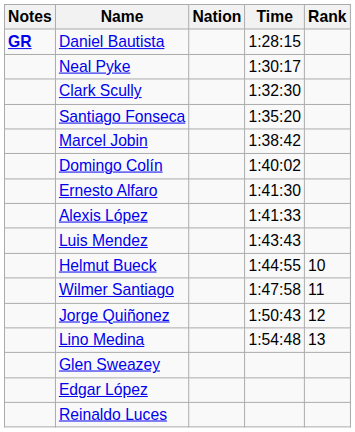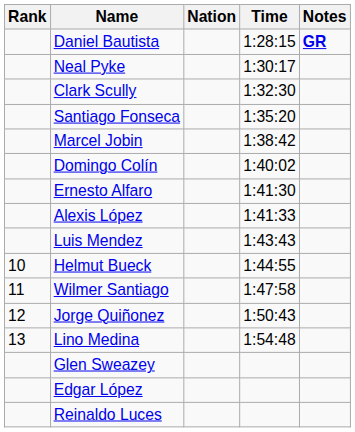 <table class="wikitable sortable">
 <tr>
-<th>Notes</th>
+<th>Rank</th>
 <th>Name</th>
 <th>Nation</th>
 <th>Time</th>
-<th>Rank</th>
+<th>Notes</th>
 </tr>
 <tr>
-<td><strong><a href='#'>GR</a></strong></td>
+<td></td>
 <td><a href='#'>Daniel Bautista</a></td>
 <td></td>
 <td>1:28:15</td>
-<td></td>
+<td><strong><a href='#'>GR</a></strong></td>
 </tr>
 <tr>
 <td></td>
 <td><a href='#'>Neal Pyke</a></td>
 <td></td>
 <td>1:30:17</td>
 <td></td>
 </tr>
 <tr>
 <td></td>
 <td><a href='#'>Clark Scully</a></td>
 <td></td>
 <td>1:32:30</td>
 <td></td>
 </tr>
 <tr>
 <td></td>
 <td><a href='#'>Santiago Fonseca</a></td>
 <td></td>
 <td>1:35:20</td>
 <td></td>
 </tr>
 <tr>
 <td></td>
 <td><a href='#'>Marcel Jobin</a></td>
 <td></td>
 <td>1:38:42</td>
 <td></td>
 </tr>
 <tr>
 <td></td>
 <td><a href='#'>Domingo Colín</a></td>
 <td></td>
 <td>1:40:02</td>
 <td></td>
 </tr>
 <tr>
 <td></td>
 <td><a href='#'>Ernesto Alfaro</a></td>
 <td></td>
 <td>1:41:30</td>
 <td></td>
 </tr>
 <tr>
 <td></td>
 <td><a href='#'>Alexis López</a></td>
 <td></td>
 <td>1:41:33</td>
 <td></td>
 </tr>
 <tr>
 <td></td>
 <td><a href='#'>Luis Mendez</a></td>
 <td></td>
 <td>1:43:43</td>
 <td></td>
 </tr>
 <tr>
-<td></td>
+<td>10</td>
 <td><a href='#'>Helmut Bueck</a></td>
 <td></td>
 <td>1:44:55</td>
-<td>10</td>
+<td></td>
 </tr>
 <tr>
-<td></td>
+<td>11</td>
 <td><a href='#'>Wilmer Santiago</a></td>
 <td></td>
 <td>1:47:58</td>
-<td>11</td>
+<td></td>
 </tr>
 <tr>
-<td></td>
+<td>12</td>
 <td><a href='#'>Jorge Quiñonez</a></td>
 <td></td>
 <td>1:50:43</td>
-<td>12</td>
+<td></td>
 </tr>
 <tr>
-<td></td>
+<td>13</td>
 <td><a href='#'>Lino Medina</a></td>
 <td></td>
 <td>1:54:48</td>
-<td>13</td>
+<td></td>
 </tr>
 <tr>
 <td></td>
 <td><a href='#'>Glen Sweazey</a></td>
 <td></td>
 <td></td>
 <td></td>
 </tr>
 <tr>
 <td></td>
 <td><a href='#'>Edgar López</a></td>
 <td></td>
 <td></td>
 <td></td>
 </tr>
 <tr>
 <td></td>
 <td><a href='#'>Reinaldo Luces</a></td>
 <td></td>
 <td></td>
 <td></td>
 </tr>
 </table>
